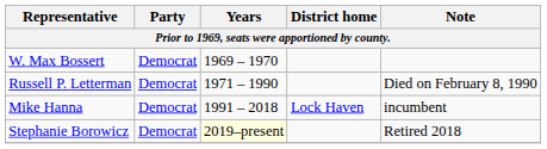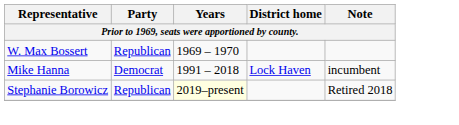 <table class=wikitable>
 <tr valign=bottom>
 <th>Representative</th>
 <th>Party</th>
 <th>Years</th>
 <th>District home</th>
 <th>Note</th>
 </tr>
 <tr>
 <th colspan=5 style="font-size: 80%;"><em>Prior to 1969, seats were apportioned by county.</em></th>
 </tr>
 <tr>
 <td><a href='#'>W. Max Bossert</a></td>
-<td><a href='#'>Democrat</a></td>
+<td><a href='#'>Republican</a></td>
 <td>1969 – 1970</td>
 <td></td>
 <td></td>
-</tr>
-<tr>
-<td><a href='#'>Russell P. Letterman</a></td>
-<td><a href='#'>Democrat</a></td>
-<td>1971 – 1990</td>
-<td></td>
-<td>Died on February 8, 1990</td>
 </tr>
 <tr>
 <td><a href='#'>Mike Hanna</a></td>
 <td><a href='#'>Democrat</a></td>
 <td>1991 – 2018</td>
 <td><a href='#'>Lock Haven</a></td>
 <td>incumbent</td>
 </tr>
 <tr>
 <td><a href='#'>Stephanie Borowicz</a></td>
-<td><a href='#'>Democrat</a></td>
+<td><a href='#'>Republican</a></td>
 <td style="background: lightyellow;">2019–present</td>
 <td></td>
 <td>Retired 2018</td>
 </tr>
 <tr>
 </tr>
 </table>
